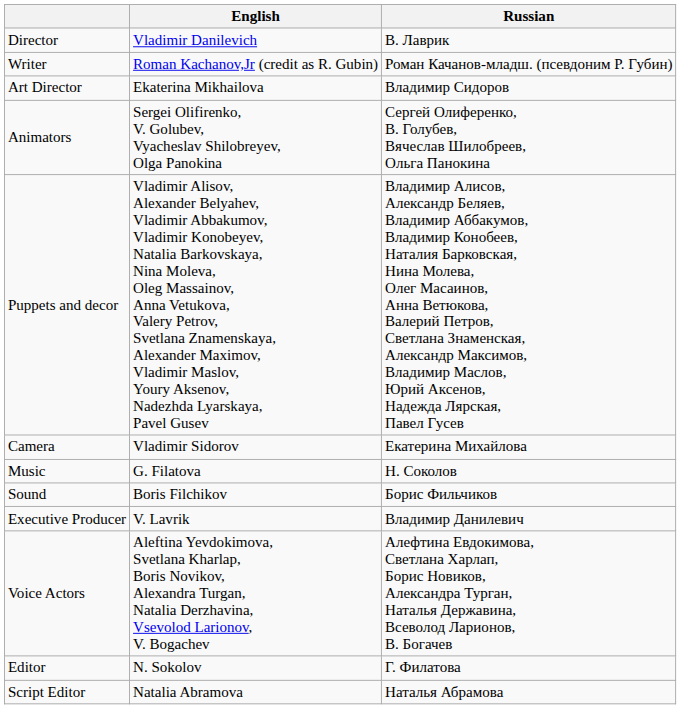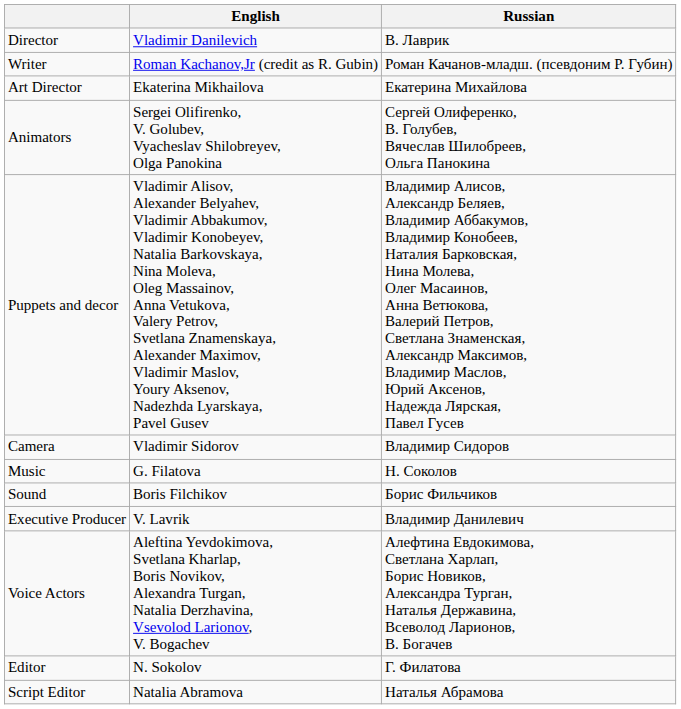 <table class="wikitable">
 <tr>
 <th></th>
 <th>English</th>
 <th>Russian</th>
 </tr>
 <tr>
 <td>Director</td>
 <td><a href='#'>Vladimir Danilevich</a></td>
 <td>В. Лаврик</td>
 </tr>
 <tr>
 <td>Writer</td>
 <td><a href='#'>Roman Kachanov,Jr</a> (credit as R. Gubin)</td>
 <td>Роман Качанов-младш. (псевдоним Р. Губин)</td>
 </tr>
 <tr>
 <td>Art Director</td>
 <td>Ekaterina Mikhailova</td>
-<td>Владимир Сидоров</td>
+<td>Екатерина Михайлова</td>
 </tr>
 <tr>
 <td>Animators</td>
 <td>Sergei Olifirenko,<br> V. Golubev,<br> Vyacheslav Shilobreyev, <br>Olga Panokina</td>
 <td>Сергей Олиференко,<br> В. Голубев, <br>Вячеслав Шилобреев,<br> Ольга Панокина</td>
 </tr>
 <tr>
 <td>Puppets and decor</td>
 <td>Vladimir Alisov,<br> Alexander Belyahev,<br> Vladimir Abbakumov,<br> Vladimir Konobeyev,<br> Natalia Barkovskaya,<br> Nina Moleva,<br> Oleg Massainov,<br> Anna Vetukova,<br> Valery Petrov,<br> Svetlana Znamenskaya,<br> Alexander Maximov,<br> Vladimir Maslov,<br> Youry Aksenov,<br> Nadezhda Lyarskaya,<br> Pavel Gusev</td>
 <td>Владимир Алисов,<br>Александр Беляев,<br> Владимир Аббакумов,<br> Владимир Конобеев,<br> Наталия Барковская,<br> Нина Молева,<br> Олег Масаинов, <br>Анна Ветюкова, <br> Валерий Петров,<br> Светлана Знаменская,<br> Александр Максимов,<br> Владимир Маслов,<br> Юрий Аксенов,<br> Надежда Лярская,<br> Павел Гусев</td>
 </tr>
 <tr>
 <td>Camera</td>
 <td>Vladimir Sidorov</td>
-<td>Екатерина Михайлова</td>
+<td>Владимир Сидоров</td>
 </tr>
 <tr>
 <td>Music</td>
 <td>G. Filatova</td>
 <td>Н. Соколов</td>
 </tr>
 <tr>
 <td>Sound</td>
 <td>Boris Filchikov</td>
 <td>Борис Фильчиков</td>
 </tr>
 <tr>
 <td>Executive Producer</td>
 <td>V. Lavrik</td>
 <td>Владимир Данилевич</td>
 </tr>
 <tr>
 <td>Voice Actors</td>
 <td>Aleftina Yevdokimova,<br> Svetlana Kharlap,<br> Boris Novikov,<br> Alexandra Turgan,<br> Natalia Derzhavina,<br> <a href='#'>Vsevolod Larionov</a>, <br>V. Bogachev</td>
 <td>Алефтина Евдокимова,<br> Светлана Харлап, <br>Борис Новиков,<br> Александра Турган,<br> Наталья Державина,<br> Всеволод Ларионов,<br> В. Богачев</td>
 </tr>
 <tr>
 <td>Editor</td>
 <td>N. Sokolov</td>
 <td>Г. Филатова</td>
 </tr>
 <tr>
 <td>Script Editor</td>
 <td>Natalia Abramova</td>
 <td>Наталья Абрамова</td>
 </tr>
 </table>
